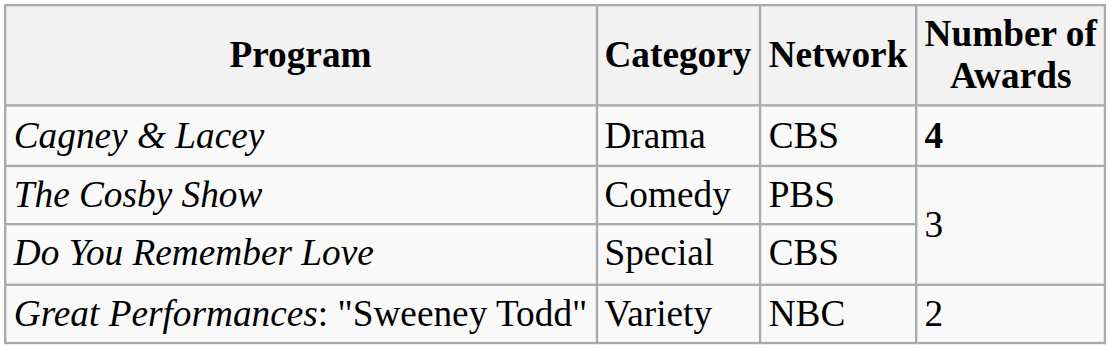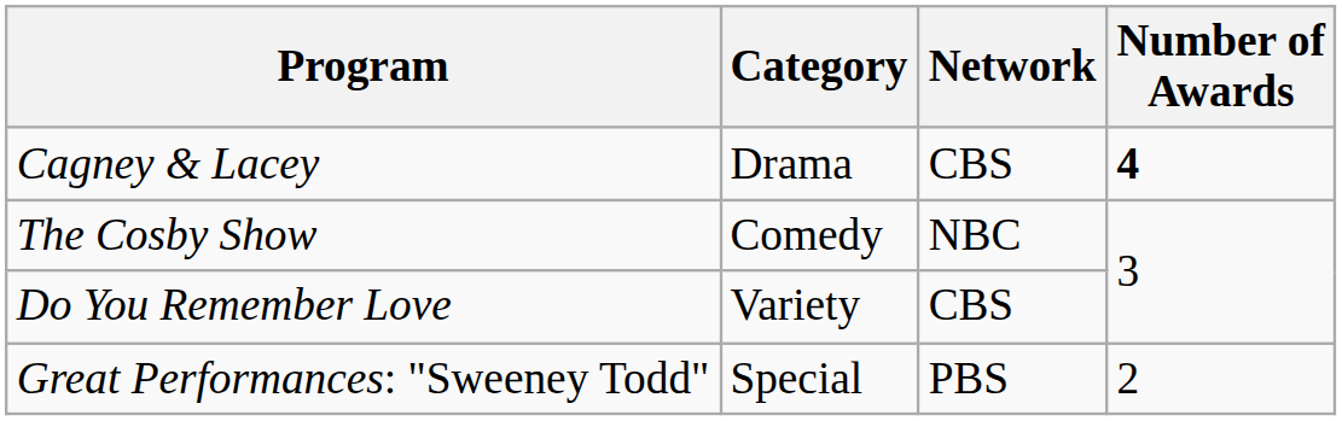 <table class="wikitable">
 <tr>
 <th>Program</th>
 <th>Category</th>
 <th>Network</th>
 <th>Number of<br>Awards</th>
 </tr>
 <tr>
 <td><em>Cagney & Lacey</em></td>
 <td>Drama</td>
 <td>CBS</td>
 <td><strong>4</strong></td>
 </tr>
 <tr>
 <td><em>The Cosby Show</em></td>
 <td>Comedy</td>
-<td>PBS</td>
+<td>NBC</td>
 <td rowspan="2">3</td>
 </tr>
 <tr>
 <td><em>Do You Remember Love</em></td>
-<td>Special</td>
+<td>Variety</td>
 <td>CBS</td>
 </tr>
 <tr>
 <td><em>Great Performances</em>: "Sweeney Todd"</td>
-<td>Variety</td>
-<td>NBC</td>
+<td>Special</td>
+<td>PBS</td>
 <td>2</td>
 </tr>
 </table>
